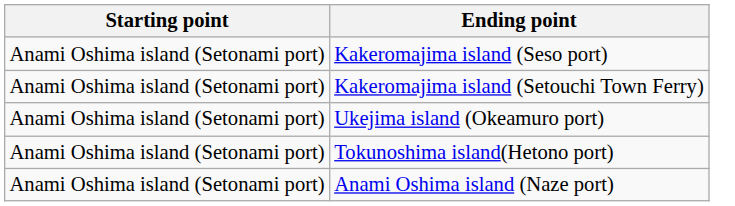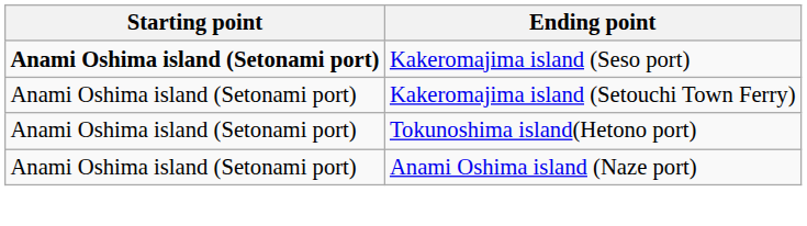 <table class="wikitable">
 <tr>
 <th>Starting point</th>
 <th>Ending point</th>
 </tr>
 <tr>
-<td>Anami Oshima island (Setonami port)</td>
+<td><strong>Anami Oshima island (Setonami port)</strong></td>
 <td><a href='#'>Kakeromajima island</a> (Seso port)</td>
 </tr>
 <tr>
 <td>Anami Oshima island (Setonami port)</td>
 <td><a href='#'>Kakeromajima island</a> (Setouchi Town Ferry)</td>
-</tr>
-<tr>
-<td>Anami Oshima island (Setonami port)</td>
-<td><a href='#'>Ukejima island</a> (Okeamuro port)</td>
 </tr>
 <tr>
 <td>Anami Oshima island (Setonami port)</td>
 <td><a href='#'>Tokunoshima island</a>(Hetono port)</td>
 </tr>
 <tr>
 <td>Anami Oshima island (Setonami port)</td>
 <td><a href='#'>Anami Oshima island</a> (Naze port)</td>
 </tr>
 </table>
